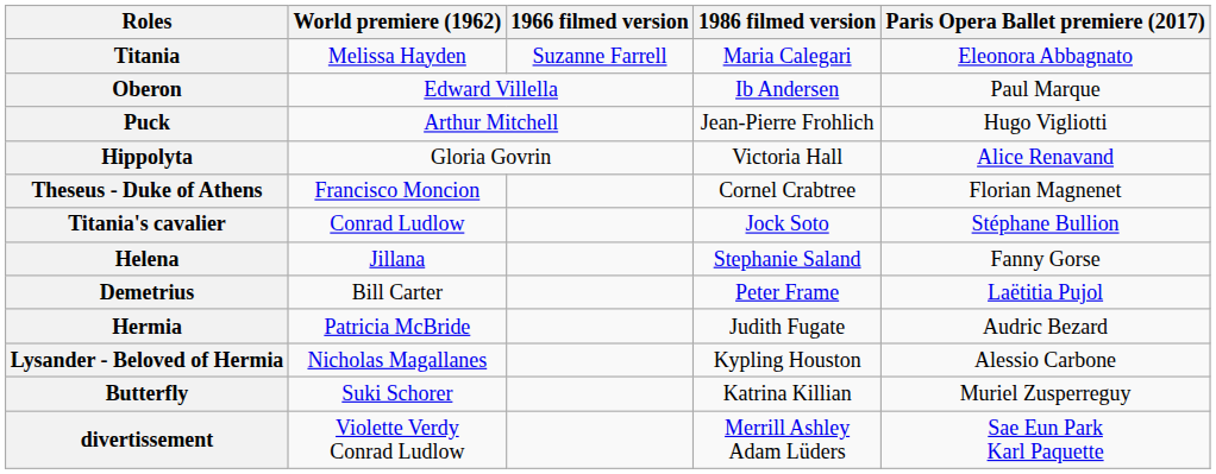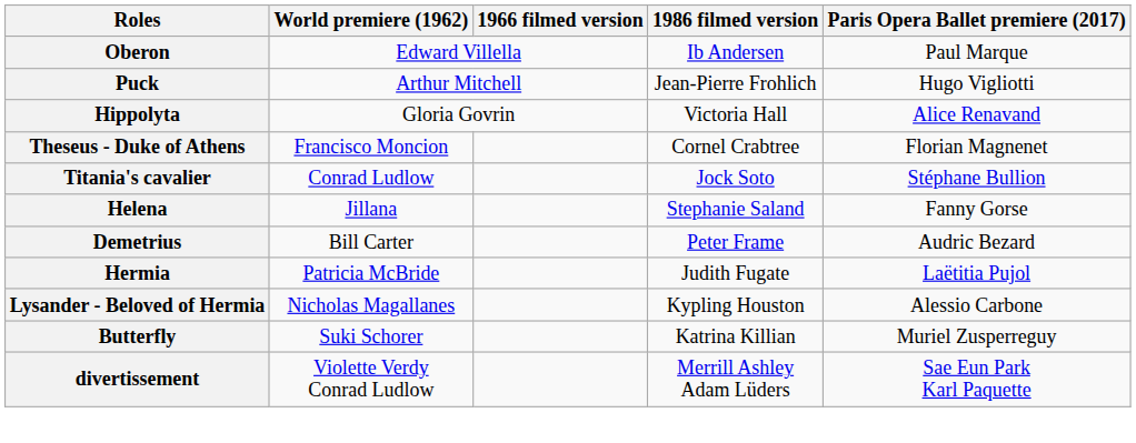 <table class="wikitable">
 <tr>
 <th>Roles</th>
 <th>World premiere (1962)</th>
 <th>1966 filmed version</th>
 <th>1986 filmed version</th>
 <th>Paris Opera Ballet premiere (2017)</th>
-</tr>
-<tr>
-<th>Titania</th>
-<td style="text-align:center;"><a href='#'>Melissa Hayden</a></td>
-<td style="text-align:center;"><a href='#'>Suzanne Farrell</a></td>
-<td style="text-align:center;"><a href='#'>Maria Calegari</a></td>
-<td style="text-align:center;"><a href='#'>Eleonora Abbagnato</a></td>
 </tr>
 <tr>
 <th>Oberon</th>
 <td colspan="2" style="text-align:center;"><a href='#'>Edward Villella</a></td>
 <td style="text-align:center;"><a href='#'>Ib Andersen</a></td>
 <td style="text-align:center;">Paul Marque</td>
 </tr>
 <tr>
 <th>Puck</th>
 <td colspan="2" style="text-align:center;"><a href='#'>Arthur Mitchell</a></td>
 <td style="text-align:center;">Jean-Pierre Frohlich</td>
 <td style="text-align:center;">Hugo Vigliotti</td>
 </tr>
 <tr>
 <th>Hippolyta</th>
 <td colspan="2" style="text-align:center;">Gloria Govrin</td>
 <td style="text-align:center;">Victoria Hall</td>
 <td style="text-align:center;"><a href='#'>Alice Renavand</a></td>
 </tr>
 <tr>
 <th>Theseus - Duke of Athens</th>
 <td style="text-align:center;"><a href='#'>Francisco Moncion</a></td>
 <td></td>
 <td style="text-align:center;">Cornel Crabtree</td>
 <td style="text-align:center;">Florian Magnenet</td>
 </tr>
 <tr>
 <th>Titania's cavalier</th>
 <td style="text-align:center;"><a href='#'>Conrad Ludlow</a></td>
 <td></td>
 <td style="text-align:center;"><a href='#'>Jock Soto</a></td>
 <td style="text-align:center;"><a href='#'>Stéphane Bullion</a></td>
 </tr>
 <tr>
 <th>Helena</th>
 <td style="text-align:center;"><a href='#'>Jillana</a></td>
 <td></td>
 <td style="text-align:center;"><a href='#'>Stephanie Saland</a></td>
 <td style="text-align:center;">Fanny Gorse</td>
 </tr>
 <tr>
 <th>Demetrius</th>
 <td style="text-align:center;">Bill Carter</td>
 <td></td>
 <td style="text-align:center;"><a href='#'>Peter Frame</a></td>
-<td style="text-align:center;"><a href='#'>Laëtitia Pujol</a></td>
+<td style="text-align:center;">Audric Bezard</td>
 </tr>
 <tr>
 <th>Hermia</th>
 <td style="text-align:center;"><a href='#'>Patricia McBride</a></td>
 <td></td>
 <td style="text-align:center;">Judith Fugate</td>
-<td style="text-align:center;">Audric Bezard</td>
+<td style="text-align:center;"><a href='#'>Laëtitia Pujol</a></td>
 </tr>
 <tr>
 <th>Lysander - Beloved of Hermia</th>
 <td style="text-align:center;"><a href='#'>Nicholas Magallanes</a></td>
 <td></td>
 <td style="text-align:center;">Kypling Houston</td>
 <td style="text-align:center;">Alessio Carbone</td>
 </tr>
 <tr>
 <th>Butterfly</th>
 <td style="text-align:center;"><a href='#'>Suki Schorer</a></td>
 <td></td>
 <td style="text-align:center;">Katrina Killian</td>
 <td style="text-align:center;">Muriel Zusperreguy</td>
 </tr>
 <tr>
 <th>divertissement</th>
 <td style="text-align:center;"><a href='#'>Violette Verdy</a><br>Conrad Ludlow</td>
 <td></td>
 <td style="text-align:center;"><a href='#'>Merrill Ashley</a><br>Adam Lüders</td>
 <td style="text-align:center;"><a href='#'>Sae Eun Park</a><br><a href='#'>Karl Paquette</a></td>
 </tr>
 </table>
